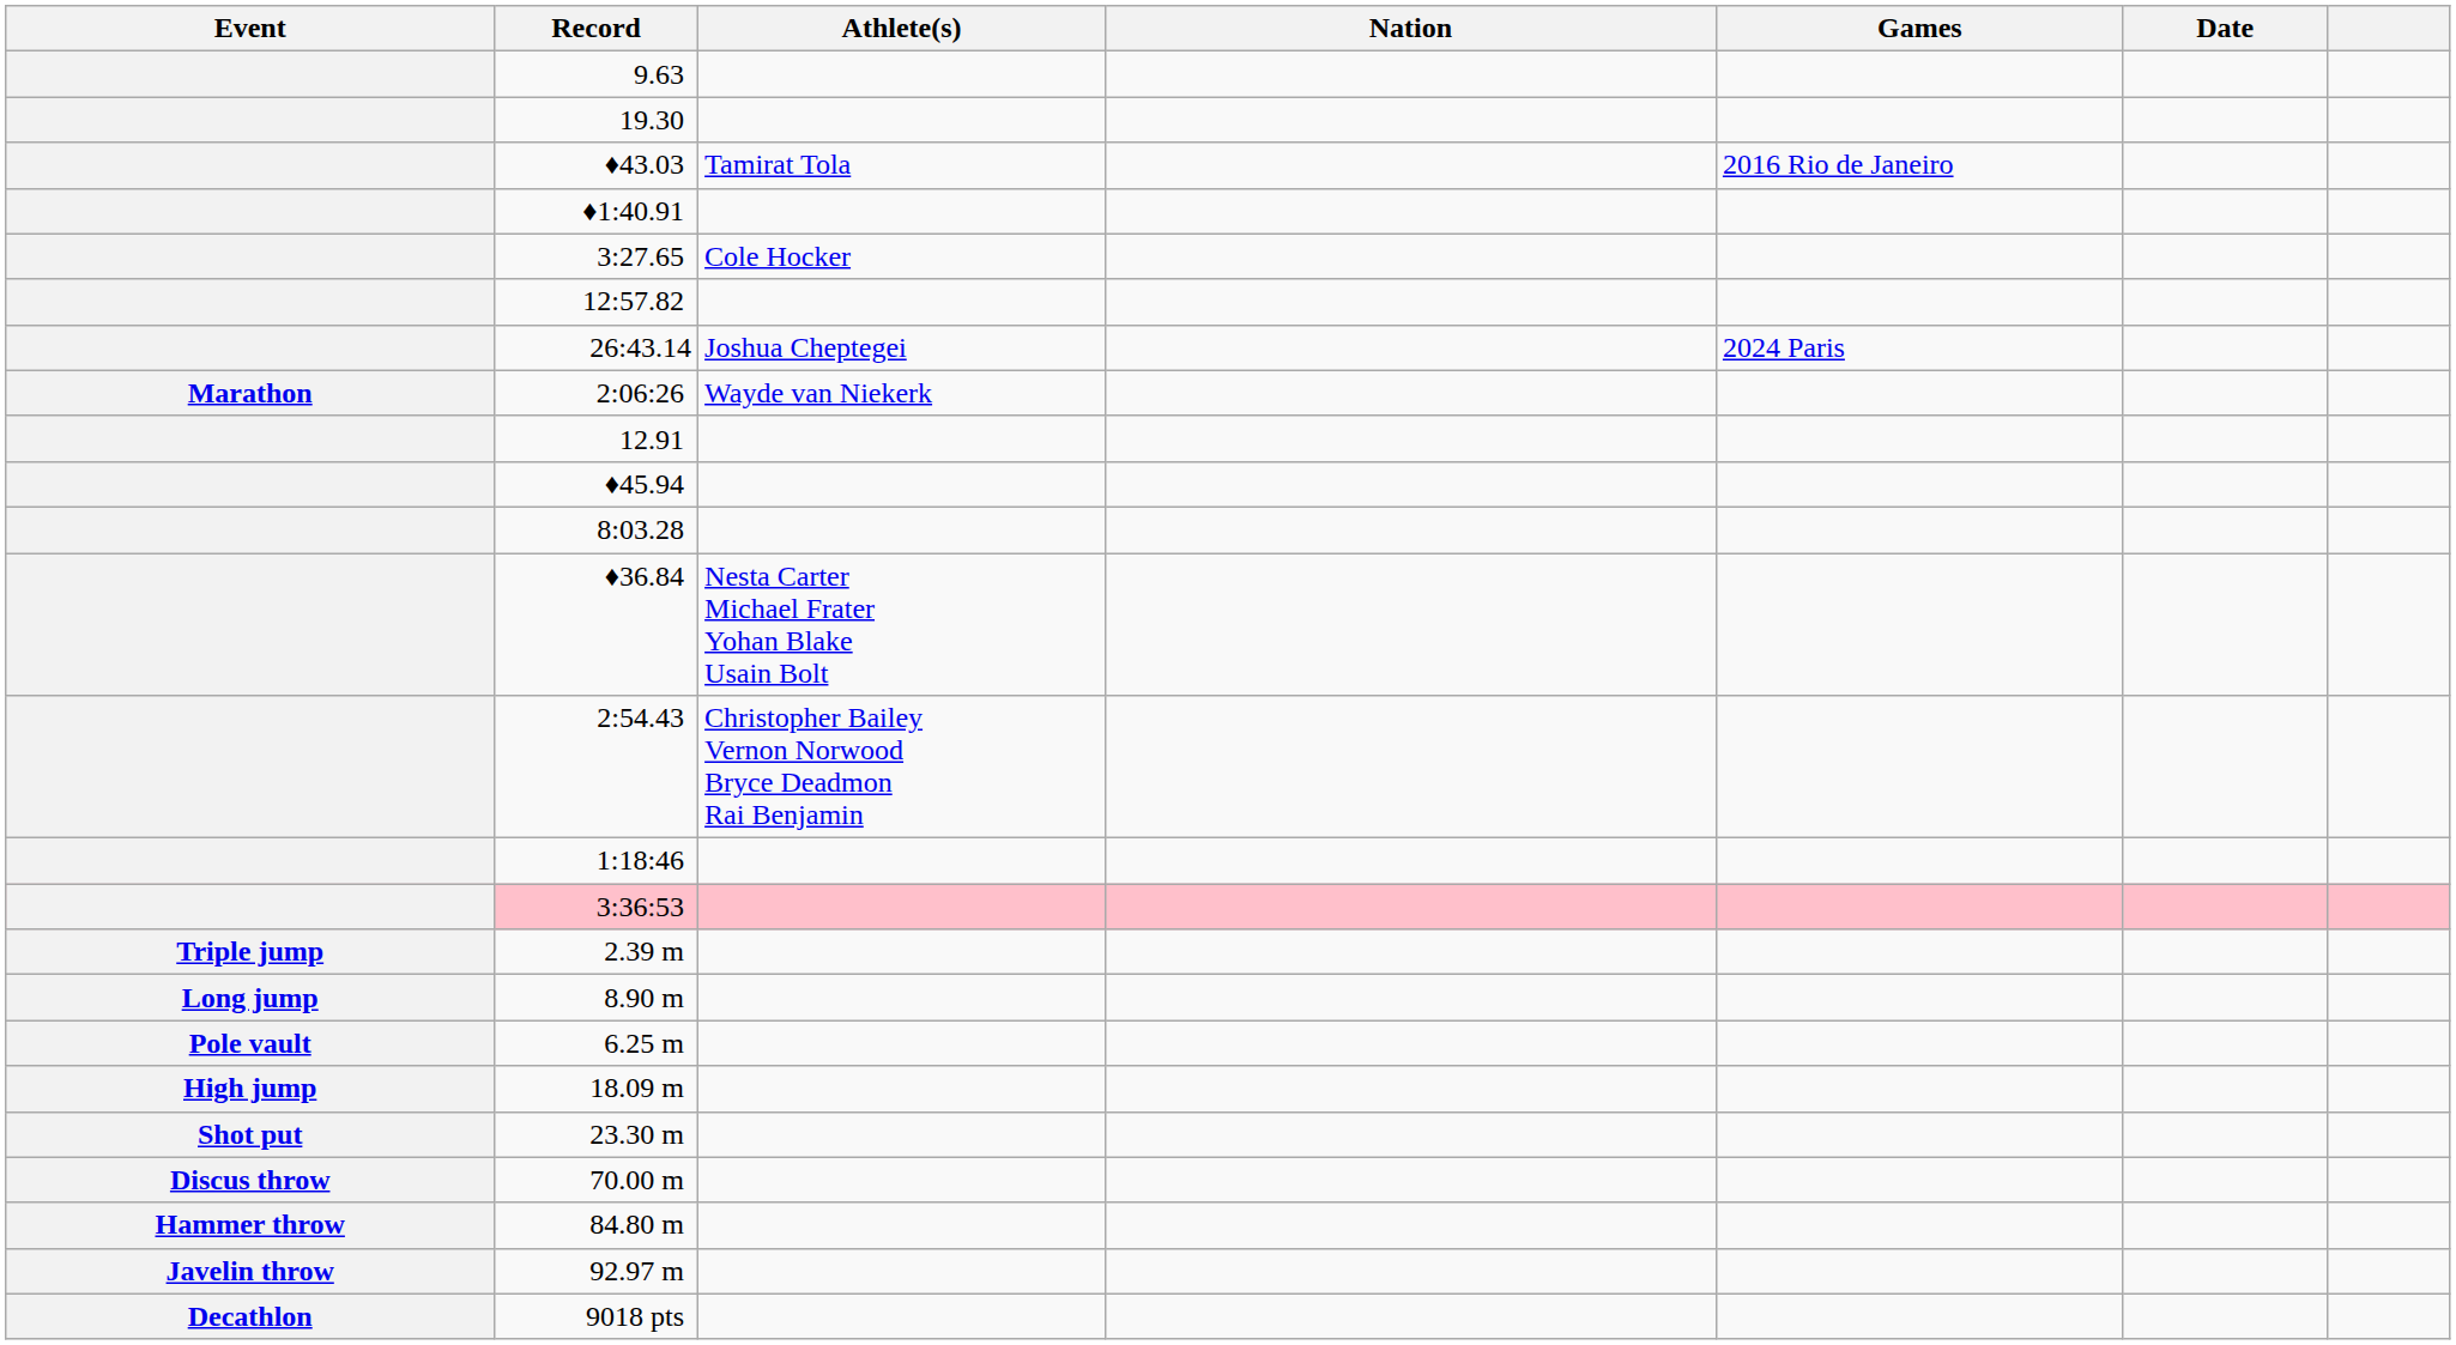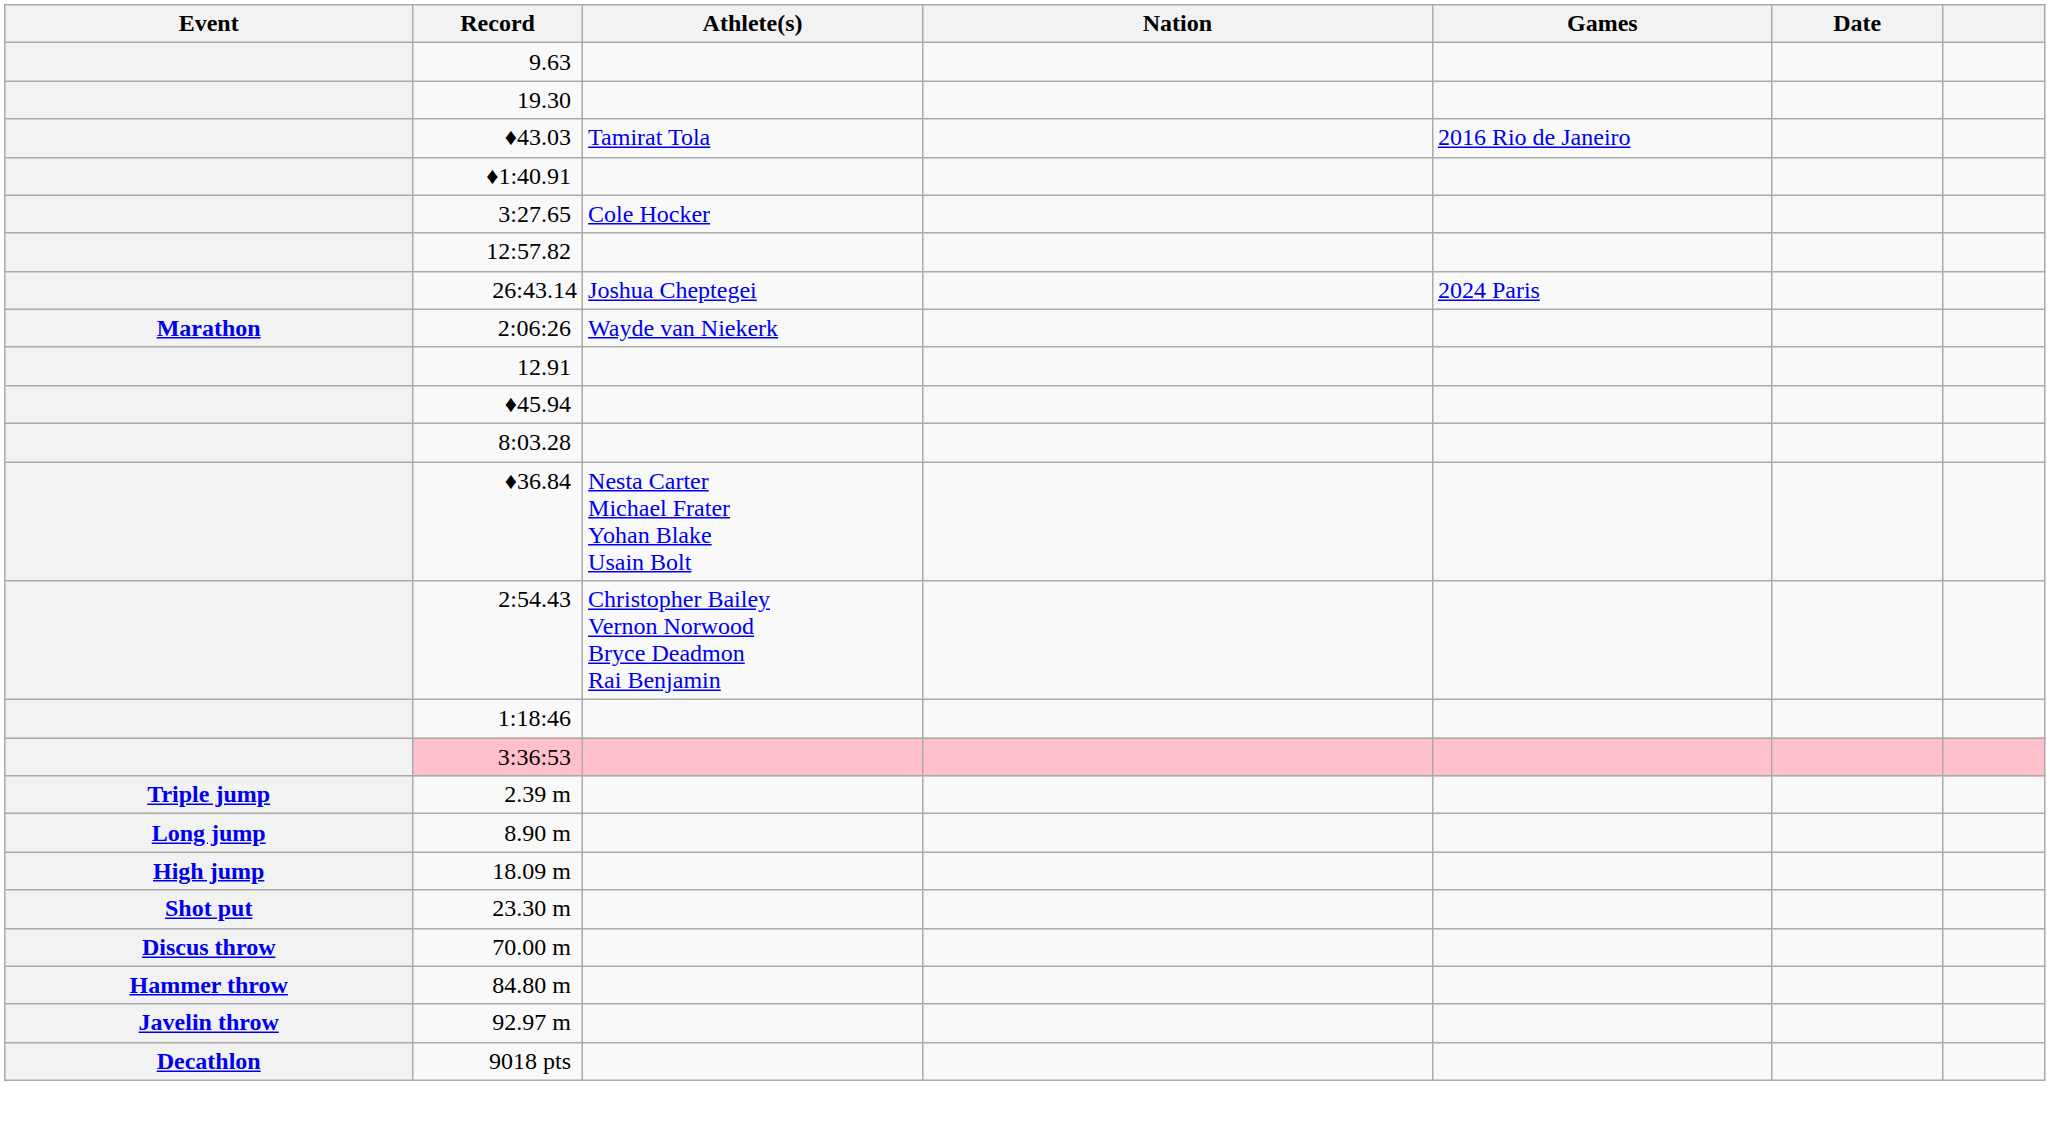 <table class="wikitable sortable plainrowheaders">
 <tr>
 <th scope="col" width=12%>Event</th>
 <th class="unsortable" width=5%>Record</th>
 <th scope="col" width=10%>Athlete(s)</th>
 <th scope="col" width=15%>Nation</th>
 <th scope="col" width=10%>Games</th>
 <th scope="col" width=5%>Date</th>
 <th scope="col" class="unsortable" width=3%></th>
 </tr>
 <tr>
 <th scope="row"></th>
 <td align=right>9.63 </td>
 <td></td>
 <td></td>
 <td></td>
 <td></td>
 <td align=center></td>
 </tr>
 <tr>
 <th scope="row"></th>
 <td align=right>19.30 </td>
 <td></td>
 <td></td>
 <td></td>
 <td></td>
 <td align=center></td>
 </tr>
 <tr>
 <th scope="row"></th>
 <td align="right">♦43.03 </td>
 <td><a href='#'>Tamirat Tola</a></td>
 <td></td>
 <td><a href='#'>2016 Rio de Janeiro</a></td>
 <td></td>
 <td align=center></td>
 </tr>
 <tr>
 <th scope="row"></th>
 <td align=right>♦1:40.91 </td>
 <td></td>
 <td></td>
 <td></td>
 <td></td>
 <td align=center></td>
 </tr>
 <tr>
 <th scope="row"></th>
 <td align=right>3:27.65 </td>
 <td><a href='#'>Cole Hocker</a></td>
 <td></td>
 <td></td>
 <td></td>
 <td align=center></td>
 </tr>
 <tr>
 <th scope="row"></th>
 <td align=right>12:57.82 </td>
 <td></td>
 <td></td>
 <td></td>
 <td></td>
 <td align=center></td>
 </tr>
 <tr>
 <th scope="row"></th>
 <td align=right>26:43.14</td>
 <td><a href='#'>Joshua Cheptegei</a></td>
 <td></td>
 <td><a href='#'>2024 Paris</a></td>
 <td></td>
 <td align=center></td>
 </tr>
 <tr>
 <th scope="row"><a href='#'>Marathon</a></th>
 <td align=right>2:06:26 </td>
 <td><a href='#'>Wayde van Niekerk</a></td>
 <td></td>
 <td></td>
 <td></td>
 <td align=center></td>
 </tr>
 <tr>
 <th scope="row"></th>
 <td align=right>12.91 </td>
 <td></td>
 <td></td>
 <td></td>
 <td></td>
 <td align=center></td>
 </tr>
 <tr>
 <th scope="row"></th>
 <td align=right>♦45.94 </td>
 <td></td>
 <td></td>
 <td></td>
 <td></td>
 <td align=center></td>
 </tr>
 <tr>
 <th scope="row"></th>
 <td align=right>8:03.28 </td>
 <td></td>
 <td></td>
 <td></td>
 <td></td>
 <td align=center></td>
 </tr>
 <tr valign=top>
 <th scope="row"></th>
 <td align=right>♦36.84 </td>
 <td><a href='#'>Nesta Carter</a><br><a href='#'>Michael Frater</a><br><a href='#'>Yohan Blake</a><br><a href='#'>Usain Bolt</a></td>
 <td></td>
 <td></td>
 <td></td>
 <td align=center></td>
 </tr>
 <tr valign=top>
 <th scope="row"></th>
 <td align=right>2:54.43 </td>
 <td><a href='#'>Christopher Bailey</a><br><a href='#'>Vernon Norwood</a><br><a href='#'>Bryce Deadmon</a><br><a href='#'>Rai Benjamin</a></td>
 <td></td>
 <td></td>
 <td></td>
 <td align=center></td>
 </tr>
 <tr>
 <th scope="row"></th>
 <td align=right>1:18:46 </td>
 <td></td>
 <td></td>
 <td></td>
 <td></td>
 <td align=center></td>
 </tr>
 <tr style="background:pink">
 <th scope="row"></th>
 <td align=right>3:36:53 </td>
 <td></td>
 <td></td>
 <td></td>
 <td></td>
 <td align=center></td>
 </tr>
 <tr>
 <th scope="row"><a href='#'>Triple jump</a></th>
 <td align=right>2.39 m </td>
 <td></td>
 <td></td>
 <td></td>
 <td></td>
 <td align=center></td>
 </tr>
 <tr>
 <th scope="row"><a href='#'>Long jump</a></th>
 <td align=right>8.90 m </td>
 <td></td>
 <td></td>
 <td></td>
 <td></td>
 <td align=center></td>
 </tr>
 <tr>
-<th scope="row"><a href='#'>Pole vault</a></th>
-<td align="right">6.25 m </td>
-<td></td>
-<td></td>
-<td></td>
-<td></td>
-<td align=center></td>
-</tr>
-<tr>
 <th scope="row"><a href='#'>High jump</a></th>
 <td align=right>18.09 m </td>
 <td></td>
 <td></td>
 <td></td>
 <td></td>
 <td align=center></td>
 </tr>
 <tr>
 <th scope="row"><a href='#'>Shot put</a></th>
 <td align=right>23.30 m </td>
 <td></td>
 <td></td>
 <td></td>
 <td></td>
 <td align=center></td>
 </tr>
 <tr>
 <th scope="row"><a href='#'>Discus throw</a></th>
 <td align=right>70.00 m </td>
 <td></td>
 <td></td>
 <td></td>
 <td></td>
 <td align=center></td>
 </tr>
 <tr>
 <th scope="row"><a href='#'>Hammer throw</a></th>
 <td align=right>84.80 m </td>
 <td></td>
 <td></td>
 <td></td>
 <td></td>
 <td align=center></td>
 </tr>
 <tr>
 <th scope="row"><a href='#'>Javelin throw</a></th>
 <td align=right>92.97 m </td>
 <td></td>
 <td></td>
 <td></td>
 <td></td>
 <td align=center></td>
 </tr>
 <tr>
 <th scope="row"><a href='#'>Decathlon</a></th>
 <td align=right>9018 pts </td>
 <td></td>
 <td></td>
 <td></td>
 <td></td>
 <td align=center></td>
 </tr>
 </table>
